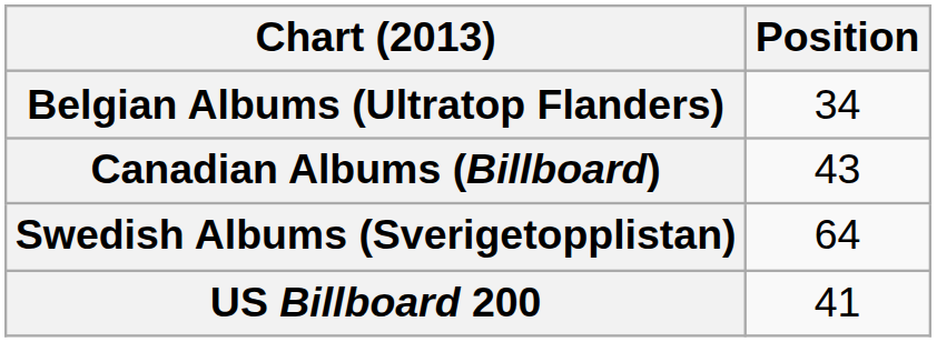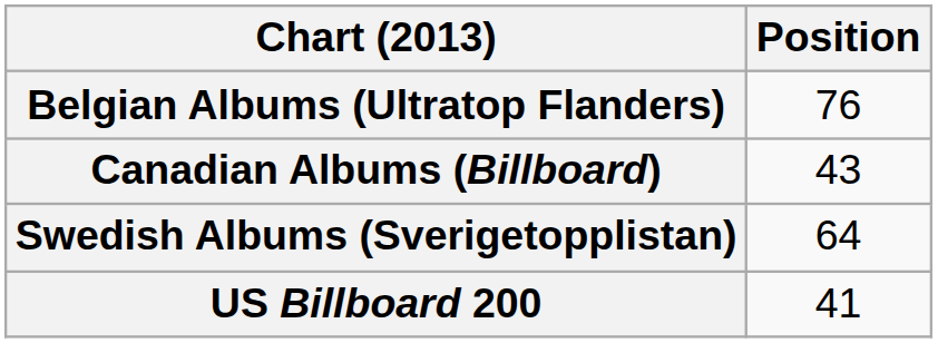 <table class="wikitable sortable plainrowheaders">
 <tr>
 <th scope="col">Chart (2013)</th>
 <th scope="col">Position</th>
 </tr>
 <tr>
 <th scope="row">Belgian Albums (Ultratop Flanders)</th>
-<td style="text-align:center;">34</td>
+<td style="text-align:center;">76</td>
 </tr>
 <tr>
 <th scope="row">Canadian Albums (<em>Billboard</em>)</th>
 <td style="text-align:center;">43</td>
 </tr>
 <tr>
 <th scope="row">Swedish Albums (Sverigetopplistan)</th>
 <td style="text-align:center;">64</td>
 </tr>
 <tr>
 <th scope="row">US <em>Billboard</em> 200</th>
 <td style="text-align:center;">41</td>
 </tr>
 </table>
